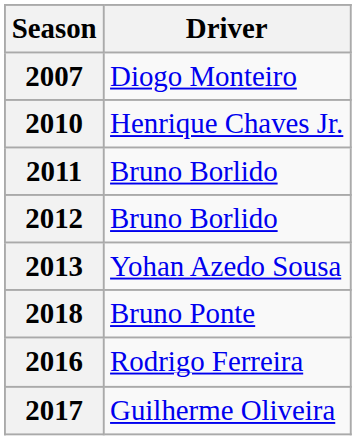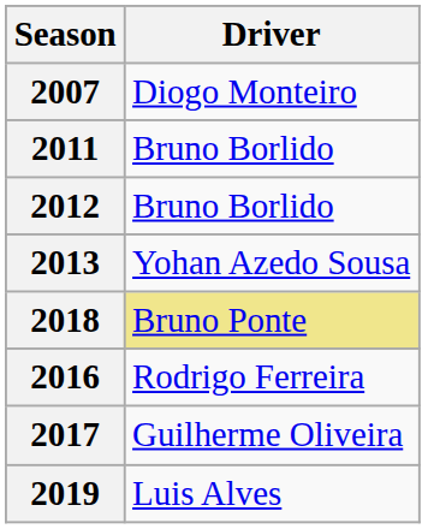 <table class="wikitable" style="font-size: 95%;">
 <tr>
 <th>Season</th>
 <th>Driver</th>
 </tr>
 <tr>
 <th>2007</th>
 <td> <a href='#'>Diogo Monteiro</a></td>
-</tr>
-<tr>
-<th>2010</th>
-<td> <a href='#'>Henrique Chaves Jr.</a></td>
 </tr>
 <tr>
 <th>2011</th>
 <td> <a href='#'>Bruno Borlido</a></td>
 </tr>
 <tr>
 <th>2012</th>
 <td> <a href='#'>Bruno Borlido</a></td>
 </tr>
 <tr>
 <th>2013</th>
 <td> <a href='#'>Yohan Azedo Sousa</a></td>
 </tr>
 <tr>
 <th>2018</th>
-<td> <a href='#'>Bruno Ponte</a></td>
+<td style="background: khaki;"> <a href='#'>Bruno Ponte</a></td>
 </tr>
 <tr>
 <th>2016</th>
 <td> <a href='#'>Rodrigo Ferreira</a></td>
 </tr>
 <tr>
 <th>2017</th>
 <td> <a href='#'>Guilherme Oliveira</a></td>
 </tr>
+<tr>
+<th>2019</th>
+<td> <a href='#'>Luis Alves</a></td>
+</tr>
 </table>
